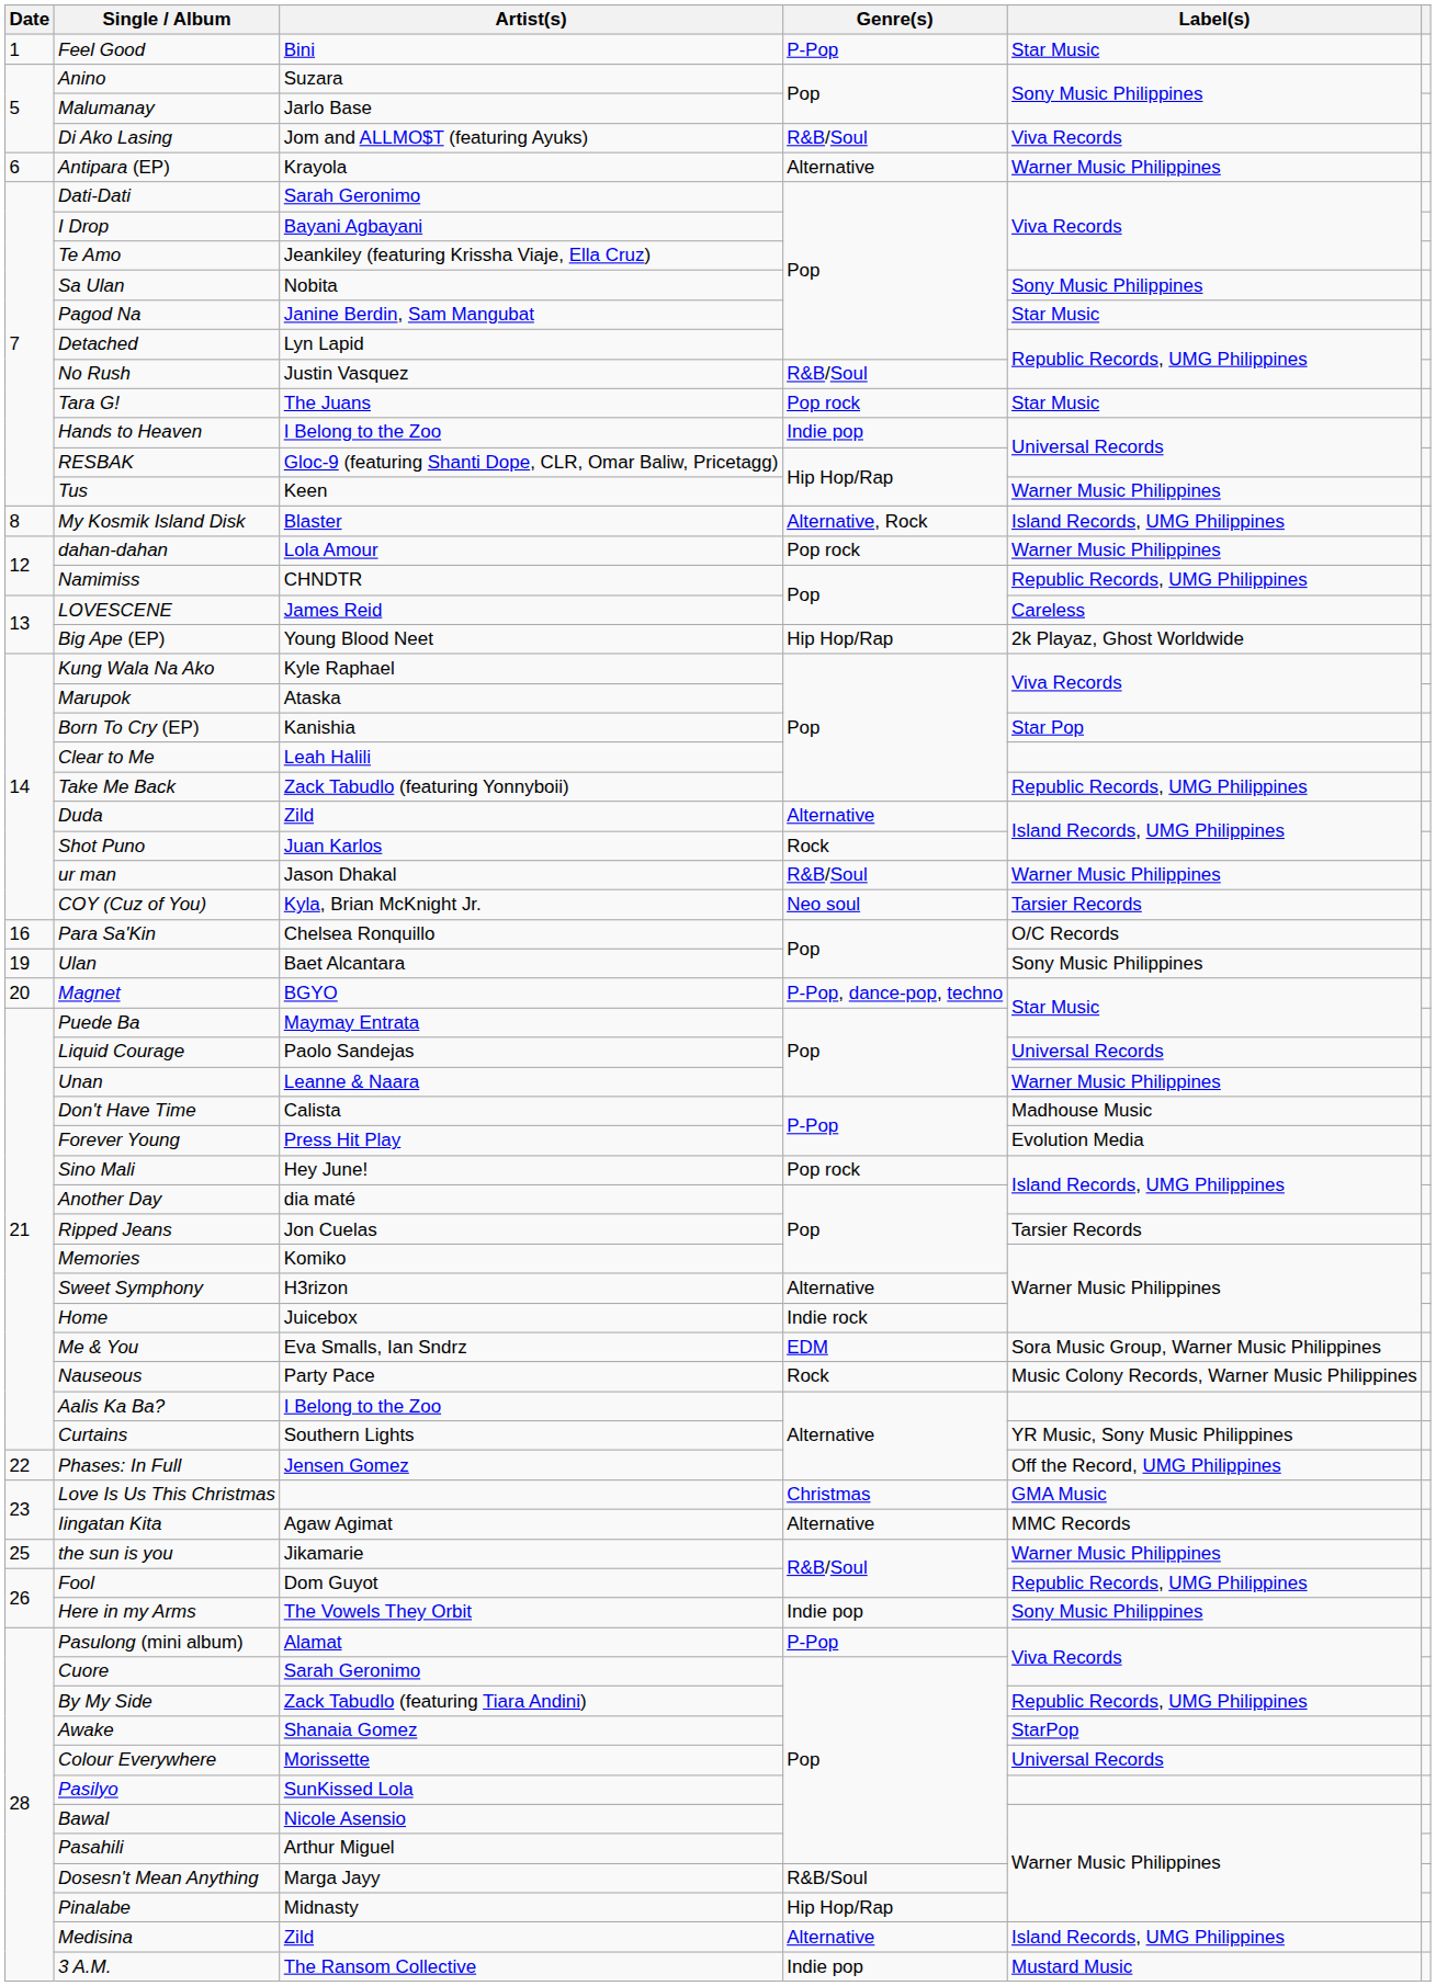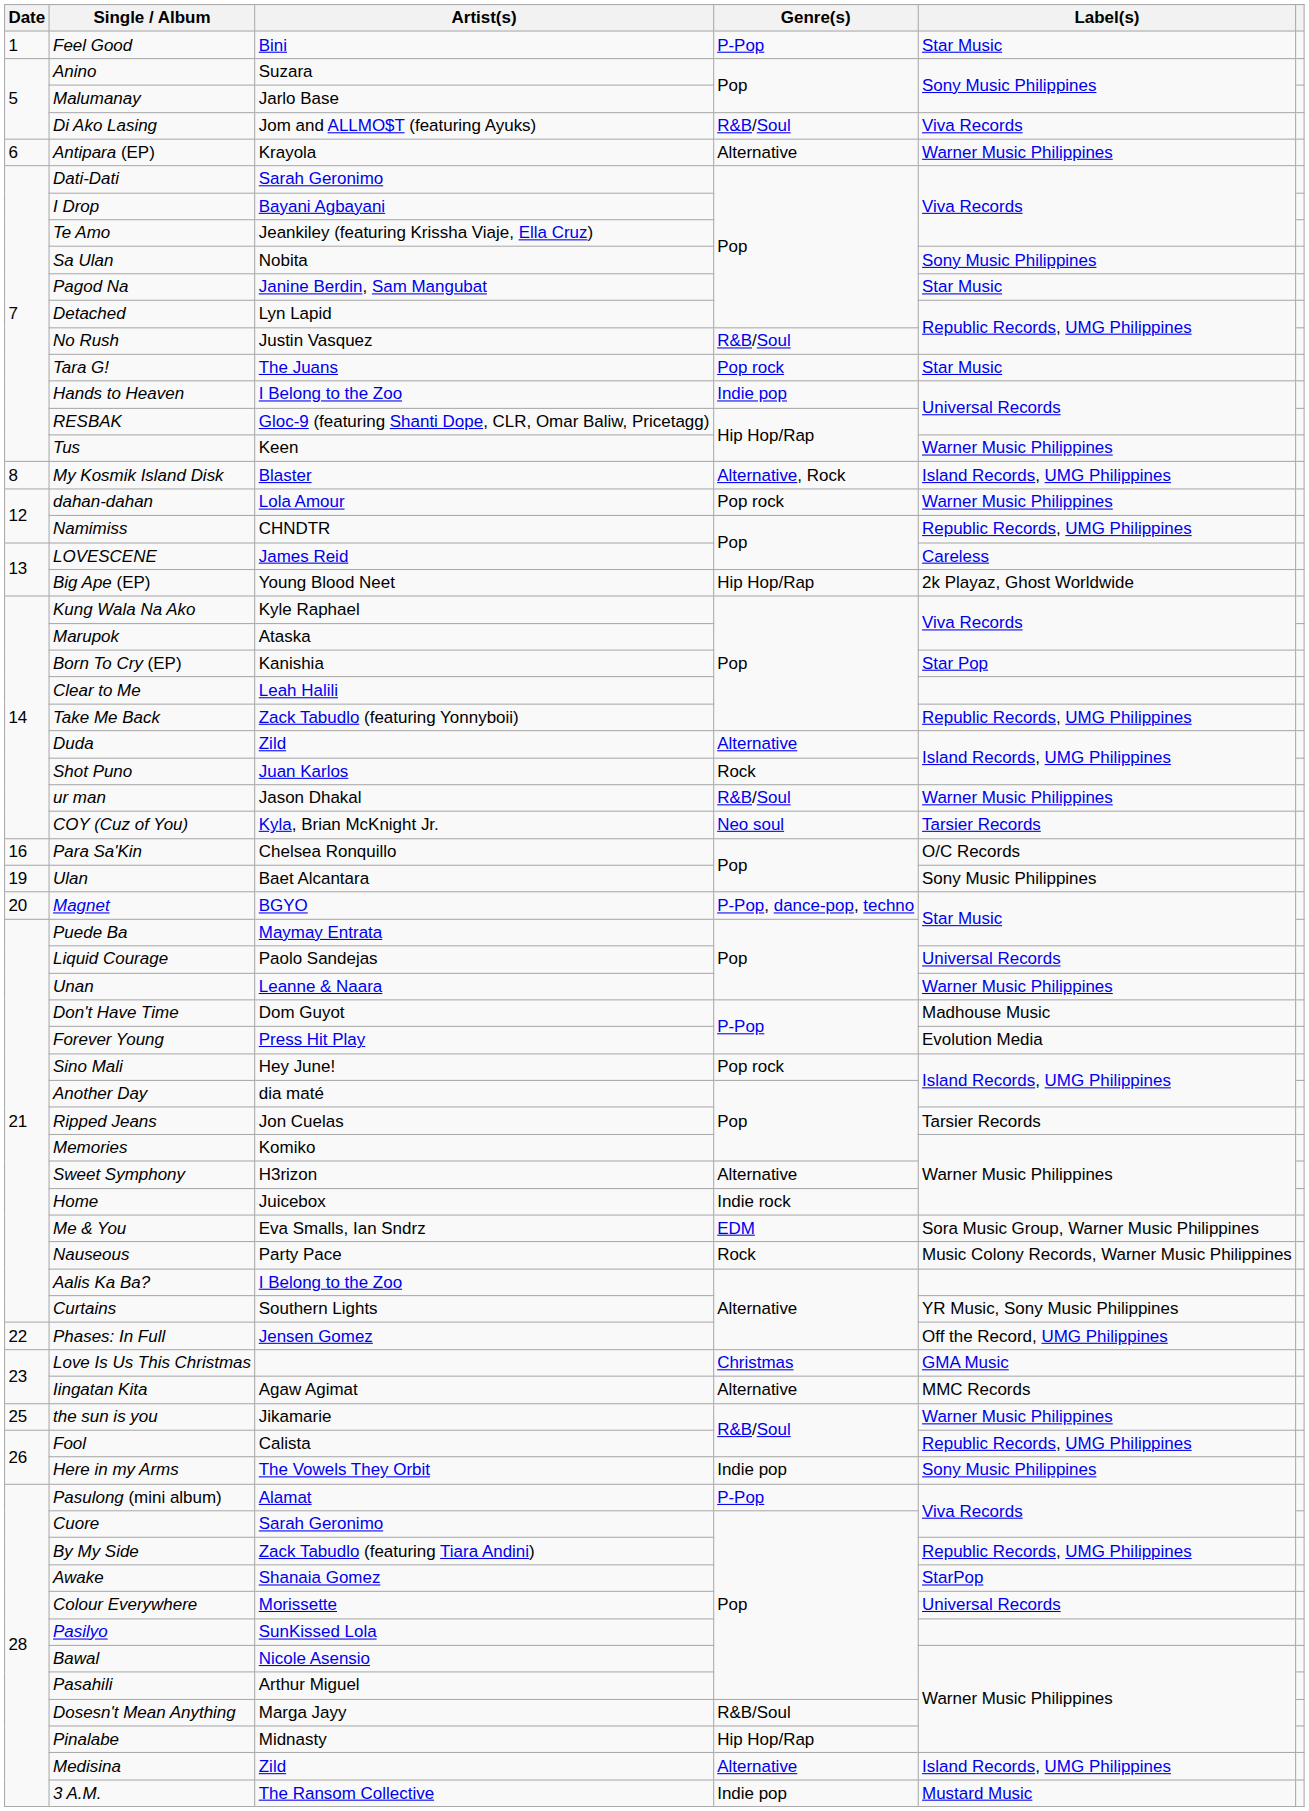 <table class="wikitable">
 <tr>
 <th>Date</th>
 <th>Single / Album</th>
 <th>Artist(s)</th>
 <th>Genre(s)</th>
 <th>Label(s)</th>
 <th></th>
 </tr>
 <tr>
 <td>1</td>
 <td><em>Feel Good</em></td>
 <td><a href='#'>Bini</a></td>
 <td><a href='#'>P-Pop</a></td>
 <td><a href='#'>Star Music</a></td>
 <td></td>
 </tr>
 <tr>
 <td rowspan="3">5</td>
 <td><em>Anino</em></td>
 <td>Suzara</td>
 <td rowspan="2">Pop</td>
 <td rowspan="2"><a href='#'>Sony Music Philippines</a></td>
 <td></td>
 </tr>
 <tr>
 <td><em>Malumanay</em></td>
 <td>Jarlo Base</td>
 <td></td>
 </tr>
 <tr>
 <td><em>Di Ako Lasing</em></td>
 <td>Jom and <a href='#'>ALLMO$T</a> (featuring Ayuks)</td>
 <td><a href='#'>R&B</a>/<a href='#'>Soul</a></td>
 <td><a href='#'>Viva Records</a></td>
 <td></td>
 </tr>
 <tr>
 <td>6</td>
 <td><em>Antipara</em> (EP)</td>
 <td>Krayola</td>
 <td>Alternative</td>
 <td><a href='#'>Warner Music Philippines</a></td>
 <td></td>
 </tr>
 <tr>
 <td rowspan="11">7</td>
 <td><em>Dati-Dati</em></td>
 <td><a href='#'>Sarah Geronimo</a></td>
 <td rowspan="6">Pop</td>
 <td rowspan="3"><a href='#'>Viva Records</a></td>
 <td></td>
 </tr>
 <tr>
 <td><em>I Drop</em></td>
 <td><a href='#'>Bayani Agbayani</a></td>
 <td></td>
 </tr>
 <tr>
 <td><em>Te Amo</em></td>
 <td>Jeankiley (featuring Krissha Viaje, <a href='#'>Ella Cruz</a>)</td>
 <td></td>
 </tr>
 <tr>
 <td><em>Sa Ulan</em></td>
 <td>Nobita</td>
 <td><a href='#'>Sony Music Philippines</a></td>
 <td></td>
 </tr>
 <tr>
 <td><em>Pagod Na</em></td>
 <td><a href='#'>Janine Berdin</a>, <a href='#'>Sam Mangubat</a></td>
 <td><a href='#'>Star Music</a></td>
 <td></td>
 </tr>
 <tr>
 <td><em>Detached</em></td>
 <td>Lyn Lapid</td>
 <td rowspan="2"><a href='#'>Republic Records</a>, <a href='#'>UMG Philippines</a></td>
 <td></td>
 </tr>
 <tr>
 <td><em>No Rush</em></td>
 <td>Justin Vasquez</td>
 <td><a href='#'>R&B</a>/<a href='#'>Soul</a></td>
 <td></td>
 </tr>
 <tr>
 <td><em>Tara G!</em></td>
 <td><a href='#'>The Juans</a></td>
 <td><a href='#'>Pop rock</a></td>
 <td><a href='#'>Star Music</a></td>
 <td></td>
 </tr>
 <tr>
 <td><em>Hands to Heaven</em></td>
 <td><a href='#'>I Belong to the Zoo</a></td>
 <td><a href='#'>Indie pop</a></td>
 <td rowspan="2"><a href='#'>Universal Records</a></td>
 <td></td>
 </tr>
 <tr>
 <td><em>RESBAK</em></td>
 <td><a href='#'>Gloc-9</a> (featuring <a href='#'>Shanti Dope</a>, CLR, Omar Baliw, Pricetagg)</td>
 <td rowspan="2">Hip Hop/Rap</td>
 <td></td>
 </tr>
 <tr>
 <td><em>Tus</em></td>
 <td>Keen</td>
 <td><a href='#'>Warner Music Philippines</a></td>
 <td></td>
 </tr>
 <tr>
 <td>8</td>
 <td><em>My Kosmik Island Disk</em></td>
 <td><a href='#'>Blaster</a></td>
 <td><a href='#'>Alternative</a>, Rock</td>
 <td><a href='#'>Island Records</a>, <a href='#'>UMG Philippines</a></td>
 <td></td>
 </tr>
 <tr>
 <td rowspan="2">12</td>
 <td><em>dahan-dahan</em></td>
 <td><a href='#'>Lola Amour</a></td>
 <td>Pop rock</td>
 <td><a href='#'>Warner Music Philippines</a></td>
 <td></td>
 </tr>
 <tr>
 <td><em>Namimiss</em></td>
 <td>CHNDTR</td>
 <td rowspan="2">Pop</td>
 <td><a href='#'>Republic Records</a>, <a href='#'>UMG Philippines</a></td>
 <td></td>
 </tr>
 <tr>
 <td rowspan="2">13</td>
 <td><em>LOVESCENE</em></td>
 <td><a href='#'>James Reid</a></td>
 <td><a href='#'>Careless</a></td>
 <td></td>
 </tr>
 <tr>
 <td><em>Big Ape</em> (EP)</td>
 <td>Young Blood Neet</td>
 <td>Hip Hop/Rap</td>
 <td>2k Playaz, Ghost Worldwide</td>
 <td></td>
 </tr>
 <tr>
 <td rowspan="9">14</td>
 <td><em>Kung Wala Na Ako</em></td>
 <td>Kyle Raphael</td>
 <td rowspan="5">Pop</td>
 <td rowspan="2"><a href='#'>Viva Records</a></td>
 <td></td>
 </tr>
 <tr>
 <td><em>Marupok</em></td>
 <td>Ataska</td>
 <td></td>
 </tr>
 <tr>
 <td><em>Born To Cry</em> (EP)</td>
 <td>Kanishia</td>
 <td><a href='#'>Star Pop</a></td>
 <td></td>
 </tr>
 <tr>
 <td><em>Clear to Me</em></td>
 <td><a href='#'>Leah Halili</a></td>
 <td></td>
 <td></td>
 </tr>
 <tr>
 <td><em>Take Me Back</em></td>
 <td><a href='#'>Zack Tabudlo</a> (featuring Yonnyboii)</td>
 <td><a href='#'>Republic Records</a>, <a href='#'>UMG Philippines</a></td>
 <td></td>
 </tr>
 <tr>
 <td><em>Duda</em></td>
 <td><a href='#'>Zild</a></td>
 <td><a href='#'>Alternative</a></td>
 <td rowspan="2"><a href='#'>Island Records</a>, <a href='#'>UMG Philippines</a></td>
 <td></td>
 </tr>
 <tr>
 <td><em>Shot Puno</em></td>
 <td><a href='#'>Juan Karlos</a></td>
 <td>Rock</td>
 <td></td>
 </tr>
 <tr>
 <td><em>ur man</em></td>
 <td>Jason Dhakal</td>
 <td><a href='#'>R&B</a>/<a href='#'>Soul</a></td>
 <td><a href='#'>Warner Music Philippines</a></td>
 <td></td>
 </tr>
 <tr>
 <td><em>COY (Cuz of You)</em></td>
 <td><a href='#'>Kyla</a>, Brian McKnight Jr.</td>
 <td><a href='#'>Neo soul</a></td>
 <td><a href='#'>Tarsier Records</a></td>
 </tr>
 <tr>
 <td>16</td>
 <td><em>Para Sa'Kin</em></td>
 <td>Chelsea Ronquillo</td>
 <td rowspan="2">Pop</td>
 <td>O/C Records</td>
 <td></td>
 </tr>
 <tr>
 <td>19</td>
 <td><em>Ulan</em></td>
 <td>Baet Alcantara</td>
 <td>Sony Music Philippines</td>
 <td></td>
 </tr>
 <tr>
 <td>20</td>
 <td><em><a href='#'>Magnet</a></em></td>
 <td><a href='#'>BGYO</a></td>
 <td><a href='#'>P-Pop</a>, <a href='#'>dance-pop</a>, <a href='#'>techno</a></td>
 <td rowspan="2"><a href='#'>Star Music</a></td>
 <td></td>
 </tr>
 <tr>
 <td rowspan="15">21</td>
 <td><em>Puede Ba</em></td>
 <td><a href='#'>Maymay Entrata</a></td>
 <td rowspan="3">Pop</td>
 <td></td>
 </tr>
 <tr>
 <td><em>Liquid Courage</em></td>
 <td>Paolo Sandejas</td>
 <td><a href='#'>Universal Records</a></td>
 <td></td>
 </tr>
 <tr>
 <td><em>Unan</em></td>
 <td><a href='#'>Leanne & Naara</a></td>
 <td><a href='#'>Warner Music Philippines</a></td>
 <td></td>
 </tr>
 <tr>
 <td><em>Don't Have Time</em></td>
-<td>Calista</td>
+<td>Dom Guyot</td>
 <td rowspan="2"><a href='#'>P-Pop</a></td>
 <td>Madhouse Music</td>
 <td></td>
 </tr>
 <tr>
 <td><em>Forever Young</em></td>
 <td><a href='#'>Press Hit Play</a></td>
 <td>Evolution Media</td>
 <td></td>
 </tr>
 <tr>
 <td><em>Sino Mali</em></td>
 <td>Hey June!</td>
 <td>Pop rock</td>
 <td rowspan="2"><a href='#'>Island Records</a>, <a href='#'>UMG Philippines</a></td>
 <td></td>
 </tr>
 <tr>
 <td><em>Another Day</em></td>
 <td>dia maté</td>
 <td rowspan="3">Pop</td>
 <td></td>
 </tr>
 <tr>
 <td><em>Ripped Jeans</em></td>
 <td>Jon Cuelas</td>
 <td>Tarsier Records</td>
 <td></td>
 </tr>
 <tr>
 <td><em>Memories</em></td>
 <td>Komiko</td>
 <td rowspan="3">Warner Music Philippines</td>
 <td></td>
 </tr>
 <tr>
 <td><em>Sweet Symphony</em></td>
 <td>H3rizon</td>
 <td>Alternative</td>
 <td></td>
 </tr>
 <tr>
 <td><em>Home</em></td>
 <td>Juicebox</td>
 <td>Indie rock</td>
 <td></td>
 </tr>
 <tr>
 <td><em>Me & You</em></td>
 <td>Eva Smalls, Ian Sndrz</td>
 <td><a href='#'>EDM</a></td>
 <td>Sora Music Group, Warner Music Philippines</td>
 <td></td>
 </tr>
 <tr>
 <td><em>Nauseous</em></td>
 <td>Party Pace</td>
 <td>Rock</td>
 <td>Music Colony Records, Warner Music Philippines</td>
 <td></td>
 </tr>
 <tr>
 <td><em>Aalis Ka Ba?</em></td>
 <td><a href='#'>I Belong to the Zoo</a></td>
 <td rowspan="3">Alternative</td>
 <td></td>
 <td></td>
 </tr>
 <tr>
 <td><em>Curtains</em></td>
 <td>Southern Lights</td>
 <td>YR Music, Sony Music Philippines</td>
 <td></td>
 </tr>
 <tr>
 <td>22</td>
 <td><em>Phases: In Full</em></td>
 <td><a href='#'>Jensen Gomez</a></td>
 <td>Off the Record, <a href='#'>UMG Philippines</a></td>
 <td></td>
 </tr>
 <tr>
 <td rowspan="2">23</td>
 <td><em>Love Is Us This Christmas</em></td>
 <td></td>
 <td><a href='#'>Christmas</a></td>
 <td><a href='#'>GMA Music</a></td>
 <td></td>
 </tr>
 <tr>
 <td><em>Iingatan Kita</em></td>
 <td>Agaw Agimat</td>
 <td>Alternative</td>
 <td>MMC Records</td>
 <td></td>
 </tr>
 <tr>
 <td>25</td>
 <td><em>the sun is you</em></td>
 <td>Jikamarie</td>
 <td rowspan="2"><a href='#'>R&B</a>/<a href='#'>Soul</a></td>
 <td><a href='#'>Warner Music Philippines</a></td>
 <td></td>
 </tr>
 <tr>
 <td rowspan="2">26</td>
 <td><em>Fool</em></td>
-<td>Dom Guyot</td>
+<td>Calista</td>
 <td><a href='#'>Republic Records</a>, <a href='#'>UMG Philippines</a></td>
 <td></td>
 </tr>
 <tr>
 <td><em>Here in my Arms</em></td>
 <td><a href='#'>The Vowels They Orbit</a></td>
 <td>Indie pop</td>
 <td><a href='#'>Sony Music Philippines</a></td>
 <td></td>
 </tr>
 <tr>
 <td rowspan="12">28</td>
 <td><em>Pasulong</em> (mini album)</td>
 <td><a href='#'>Alamat</a></td>
 <td><a href='#'>P-Pop</a></td>
 <td rowspan="2"><a href='#'>Viva Records</a></td>
 <td></td>
 </tr>
 <tr>
 <td><em>Cuore</em></td>
 <td><a href='#'>Sarah Geronimo</a></td>
 <td rowspan="7">Pop</td>
 <td></td>
 </tr>
 <tr>
 <td><em>By My Side</em></td>
 <td><a href='#'>Zack Tabudlo</a> (featuring <a href='#'>Tiara Andini</a>)</td>
 <td><a href='#'>Republic Records</a>, <a href='#'>UMG Philippines</a></td>
 <td></td>
 </tr>
 <tr>
 <td><em>Awake</em></td>
 <td><a href='#'>Shanaia Gomez</a></td>
 <td><a href='#'>StarPop</a></td>
 <td></td>
 </tr>
 <tr>
 <td><em>Colour Everywhere</em></td>
 <td><a href='#'>Morissette</a></td>
 <td><a href='#'>Universal Records</a></td>
 <td></td>
 </tr>
 <tr>
 <td><em><a href='#'>Pasilyo</a></em></td>
 <td><a href='#'>SunKissed Lola</a></td>
 <td></td>
 <td></td>
 </tr>
 <tr>
 <td><em>Bawal</em></td>
 <td><a href='#'>Nicole Asensio</a></td>
 <td rowspan="4">Warner Music Philippines</td>
 <td></td>
 </tr>
 <tr>
 <td><em>Pasahili</em></td>
 <td>Arthur Miguel</td>
 <td></td>
 </tr>
 <tr>
 <td><em>Dosesn't Mean Anything</em></td>
 <td>Marga Jayy</td>
 <td>R&B/Soul</td>
 <td></td>
 </tr>
 <tr>
 <td><em>Pinalabe</em></td>
 <td>Midnasty</td>
 <td>Hip Hop/Rap</td>
 <td></td>
 </tr>
 <tr>
 <td><em>Medisina</em></td>
 <td><a href='#'>Zild</a></td>
 <td><a href='#'>Alternative</a></td>
 <td><a href='#'>Island Records</a>, <a href='#'>UMG Philippines</a></td>
 <td></td>
 </tr>
 <tr>
 <td><em>3 A.M.</em></td>
 <td><a href='#'>The Ransom Collective</a></td>
 <td>Indie pop</td>
 <td><a href='#'>Mustard Music</a></td>
 <td></td>
 </tr>
 </table>
